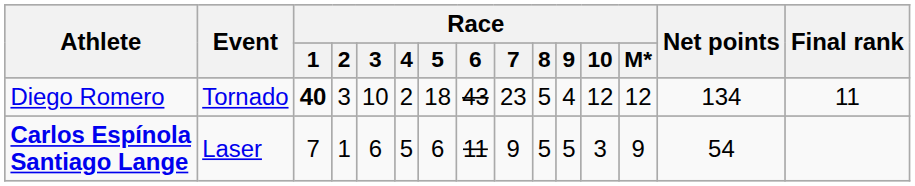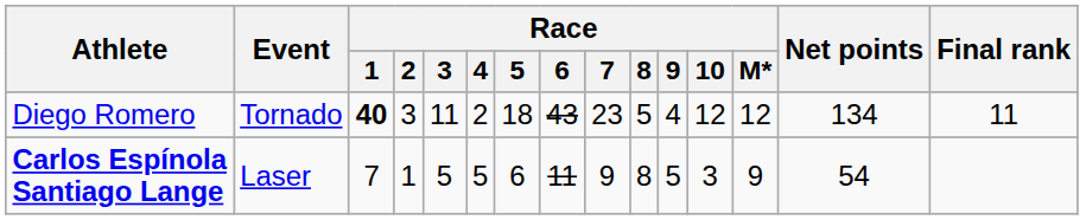 <table class="wikitable" style="font-size:90%">
 <tr>
 <th rowspan="2">Athlete</th>
 <th rowspan="2">Event</th>
 <th colspan=11>Race</th>
 <th rowspan=2>Net points</th>
 <th rowspan=2>Final rank</th>
 </tr>
 <tr style="font-size:95%">
 <th>1</th>
 <th>2</th>
 <th>3</th>
 <th>4</th>
 <th>5</th>
 <th>6</th>
 <th>7</th>
 <th>8</th>
 <th>9</th>
 <th>10</th>
 <th>M*</th>
 </tr>
 <tr align=center>
 <td align=left><a href='#'>Diego Romero</a></td>
 <td align=left><a href='#'>Tornado</a></td>
 <td><strong>40</strong></td>
 <td>3</td>
-<td>10</td>
+<td>11</td>
 <td>2</td>
 <td>18</td>
 <td><s>43</s></td>
 <td>23</td>
 <td>5</td>
 <td>4</td>
 <td>12</td>
 <td>12</td>
 <td>134</td>
 <td>11</td>
 </tr>
 <tr align=center>
 <td align=left><strong><a href='#'>Carlos Espínola</a><br><a href='#'>Santiago Lange</a></strong></td>
 <td align=left><a href='#'>Laser</a></td>
 <td>7</td>
 <td>1</td>
-<td>6</td>
+<td>5</td>
 <td>5</td>
 <td>6</td>
 <td><s>11</s></td>
 <td>9</td>
-<td>5</td>
+<td>8</td>
 <td>5</td>
 <td>3</td>
 <td>9</td>
 <td>54</td>
 <td></td>
 </tr>
 </table>
